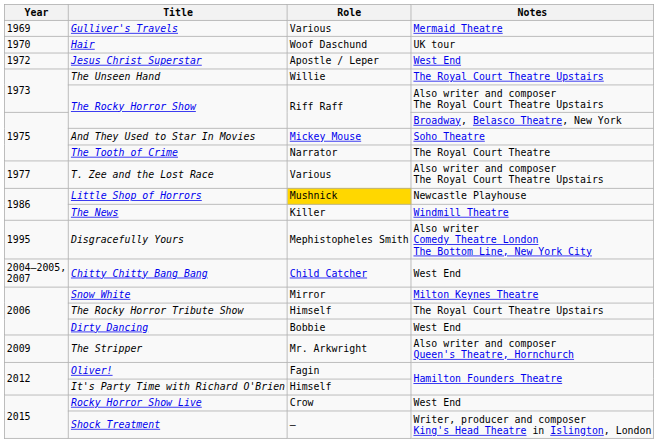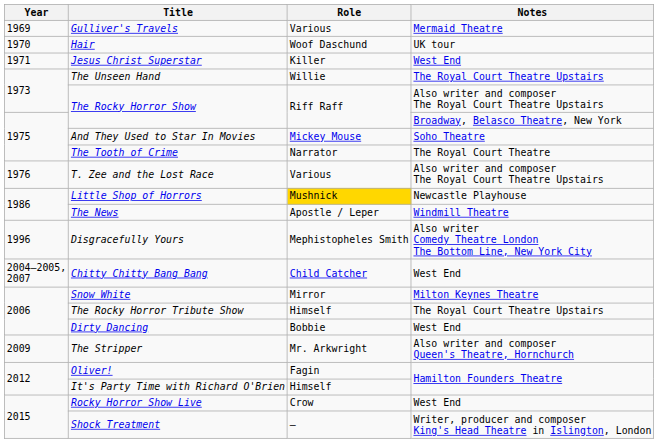 <table class="wikitable">
 <tr>
 <th>Year</th>
 <th>Title</th>
 <th>Role</th>
 <th>Notes</th>
 </tr>
 <tr>
 <td>1969</td>
 <td><em><a href='#'>Gulliver's Travels</a></em></td>
 <td>Various</td>
 <td><a href='#'>Mermaid Theatre</a></td>
 </tr>
 <tr>
 <td>1970</td>
 <td><a href='#'><em>Hair</em></a></td>
 <td>Woof Daschund</td>
 <td>UK tour</td>
 </tr>
 <tr>
-<td>1972</td>
+<td>1971</td>
 <td><em><a href='#'>Jesus Christ Superstar</a></em></td>
-<td>Apostle / Leper</td>
+<td>Killer</td>
 <td><a href='#'>West End</a></td>
 </tr>
 <tr>
 <td rowspan="2">1973</td>
 <td><em>The Unseen Hand</em></td>
 <td>Willie</td>
 <td><a href='#'>The Royal Court Theatre Upstairs</a></td>
 </tr>
 <tr>
 <td rowspan="2"><em><a href='#'>The Rocky Horror Show</a></em></td>
 <td rowspan="2">Riff Raff</td>
 <td>Also writer and composer<br>The Royal Court Theatre Upstairs</td>
 </tr>
 <tr>
 <td rowspan="3">1975</td>
 <td><a href='#'>Broadway</a>, <a href='#'>Belasco Theatre</a>, New York</td>
 </tr>
 <tr>
 <td><em>And They Used to Star In Movies</em></td>
 <td><a href='#'>Mickey Mouse</a></td>
 <td><a href='#'>Soho Theatre</a></td>
 </tr>
 <tr>
 <td><em><a href='#'>The Tooth of Crime</a></em></td>
 <td>Narrator</td>
 <td>The Royal Court Theatre</td>
 </tr>
 <tr>
-<td>1977</td>
+<td>1976</td>
 <td><em>T. Zee and the Lost Race</em></td>
 <td>Various</td>
 <td>Also writer and composer<br>The Royal Court Theatre Upstairs</td>
 </tr>
 <tr>
 <td rowspan="2">1986</td>
 <td><a href='#'><em>Little Shop of Horrors</em></a></td>
 <td style="background: gold;">Mushnick</td>
 <td>Newcastle Playhouse</td>
 </tr>
 <tr>
 <td><a href='#'><em>The News</em></a></td>
-<td>Killer</td>
+<td>Apostle / Leper</td>
 <td><a href='#'>Windmill Theatre</a></td>
 </tr>
 <tr>
-<td>1995</td>
+<td>1996</td>
 <td><em>Disgracefully Yours</em></td>
 <td>Mephistopheles Smith</td>
 <td>Also writer<br><a href='#'>Comedy Theatre London</a><br><a href='#'>The Bottom Line, New York City</a></td>
 </tr>
 <tr>
 <td>2004–2005,<br>2007</td>
 <td><a href='#'><em>Chitty Chitty Bang Bang</em></a></td>
 <td><a href='#'>Child Catcher</a></td>
 <td>West End</td>
 </tr>
 <tr>
 <td rowspan="3">2006</td>
 <td><em><a href='#'>Snow White</a></em></td>
 <td>Mirror</td>
 <td><a href='#'>Milton Keynes Theatre</a></td>
 </tr>
 <tr>
 <td><em>The Rocky Horror Tribute Show</em></td>
 <td>Himself</td>
 <td>The Royal Court Theatre Upstairs</td>
 </tr>
 <tr>
 <td><em><a href='#'>Dirty Dancing</a></em></td>
 <td>Bobbie</td>
 <td>West End</td>
 </tr>
 <tr>
 <td>2009</td>
 <td><em>The Stripper</em></td>
 <td>Mr. Arkwright</td>
 <td>Also writer and composer<br><a href='#'>Queen's Theatre, Hornchurch</a></td>
 </tr>
 <tr>
 <td rowspan="2">2012</td>
 <td><em><a href='#'>Oliver!</a></em></td>
 <td>Fagin</td>
 <td rowspan="2"><a href='#'>Hamilton Founders Theatre</a></td>
 </tr>
 <tr>
 <td><em>It's Party Time with Richard O'Brien</em></td>
 <td>Himself</td>
 </tr>
 <tr>
 <td rowspan="2">2015</td>
 <td><em><a href='#'>Rocky Horror Show Live</a></em></td>
 <td>Crow</td>
 <td>West End</td>
 </tr>
 <tr>
 <td><em><a href='#'>Shock Treatment</a></em></td>
 <td>—</td>
 <td>Writer, producer and composer<br><a href='#'>King's Head Theatre</a> in <a href='#'>Islington</a>, London</td>
 </tr>
 </table>
